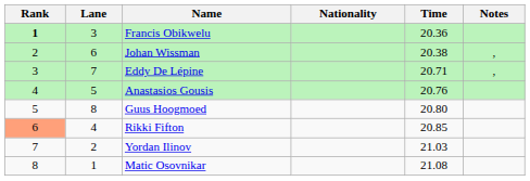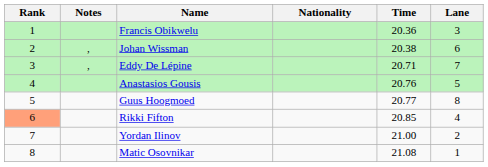 <table class="wikitable sortable" style="text-align:center;width: 55%;">
 <tr>
 <th>Rank</th>
-<th>Lane</th>
+<th>Notes</th>
 <th>Name</th>
 <th>Nationality</th>
 <th>Time</th>
-<th>Notes</th>
+<th>Lane</th>
 </tr>
 <tr bgcolor=bbf3bb>
-<td><strong>1</strong></td>
-<td>3</td>
+<td>1</td>
+<td></td>
 <td align=left><a href='#'>Francis Obikwelu</a></td>
 <td align=left></td>
 <td>20.36</td>
-<td></td>
+<td>3</td>
 </tr>
 <tr bgcolor=bbf3bb>
 <td>2</td>
-<td>6</td>
+<td>, </td>
 <td align=left><a href='#'>Johan Wissman</a></td>
 <td align=left></td>
 <td>20.38</td>
-<td>, </td>
+<td>6</td>
 </tr>
 <tr bgcolor=bbf3bb>
 <td>3</td>
-<td>7</td>
+<td>, </td>
 <td align=left><a href='#'>Eddy De Lépine</a></td>
 <td align=left></td>
 <td>20.71</td>
-<td>, </td>
+<td>7</td>
 </tr>
 <tr bgcolor=bbf3bb>
 <td>4</td>
-<td>5</td>
+<td></td>
 <td align=left><a href='#'>Anastasios Gousis</a></td>
 <td align=left></td>
 <td>20.76</td>
-<td></td>
+<td>5</td>
 </tr>
 <tr>
 <td>5</td>
-<td>8</td>
+<td></td>
 <td align=left><a href='#'>Guus Hoogmoed</a></td>
 <td align=left></td>
-<td>20.80</td>
-<td></td>
+<td>20.77</td>
+<td>8</td>
 </tr>
 <tr>
 <td style="background: lightsalmon;">6</td>
-<td>4</td>
+<td></td>
 <td align=left><a href='#'>Rikki Fifton</a></td>
 <td align=left></td>
 <td>20.85</td>
-<td></td>
+<td>4</td>
 </tr>
 <tr>
 <td>7</td>
-<td>2</td>
+<td></td>
 <td align=left><a href='#'>Yordan Ilinov</a></td>
 <td align=left></td>
-<td>21.03</td>
-<td></td>
+<td>21.00</td>
+<td>2</td>
 </tr>
 <tr>
 <td>8</td>
-<td>1</td>
+<td></td>
 <td align=left><a href='#'>Matic Osovnikar</a></td>
 <td align=left></td>
 <td>21.08</td>
-<td></td>
+<td>1</td>
 </tr>
 </table>
